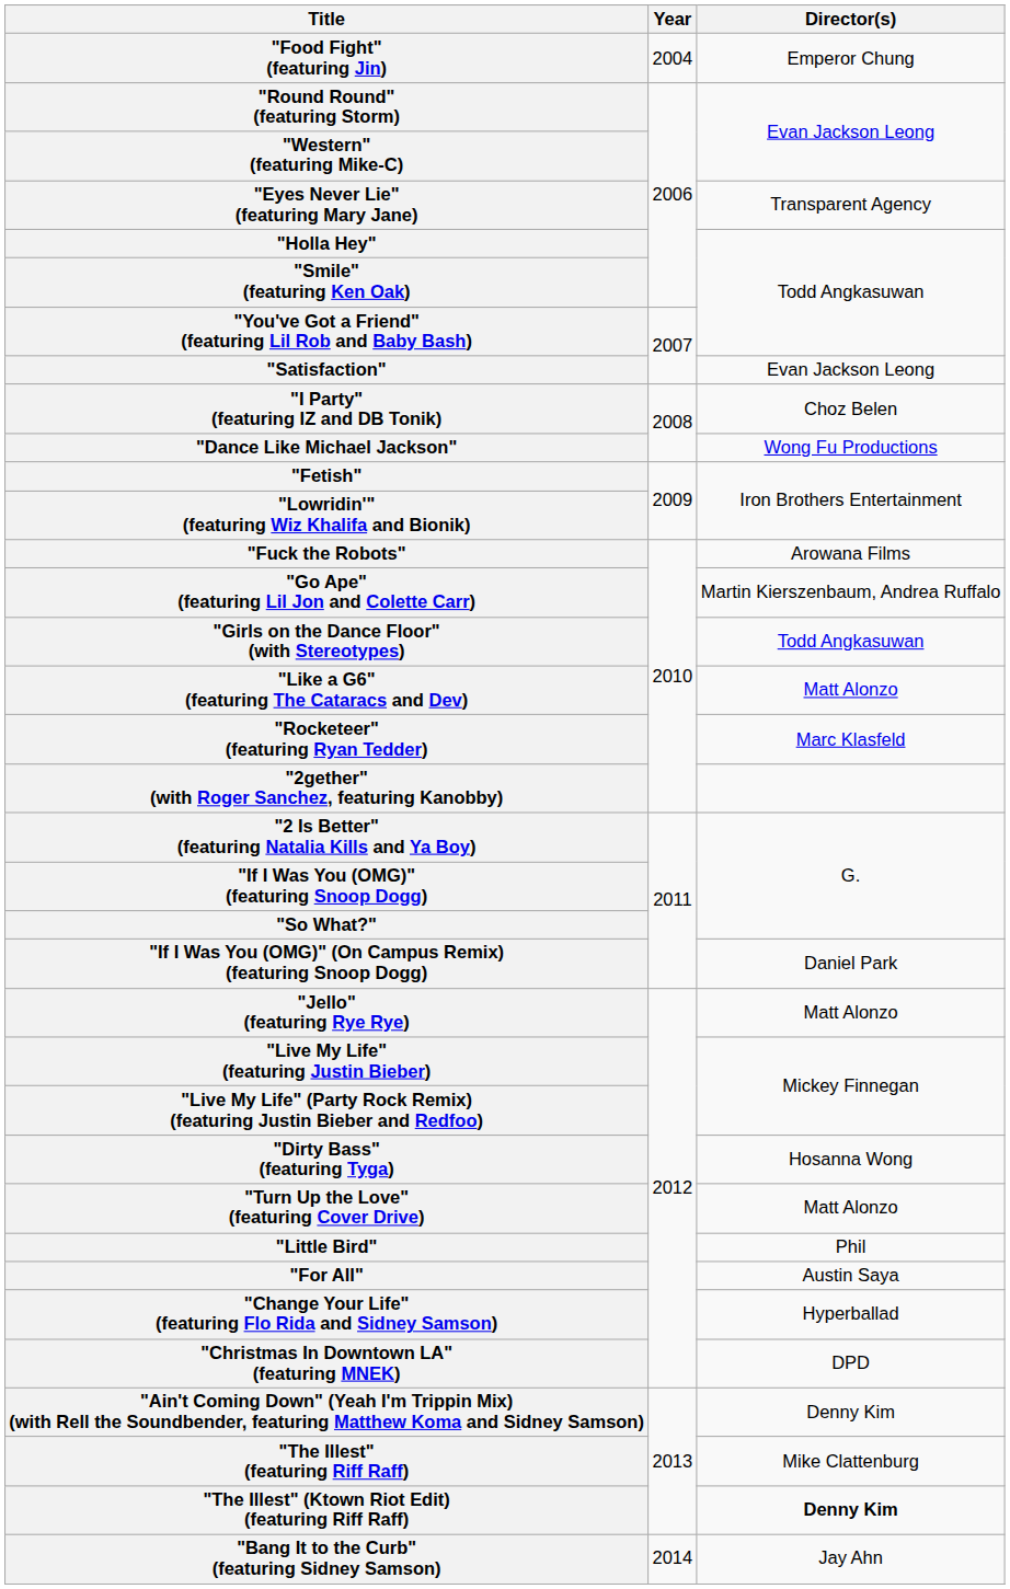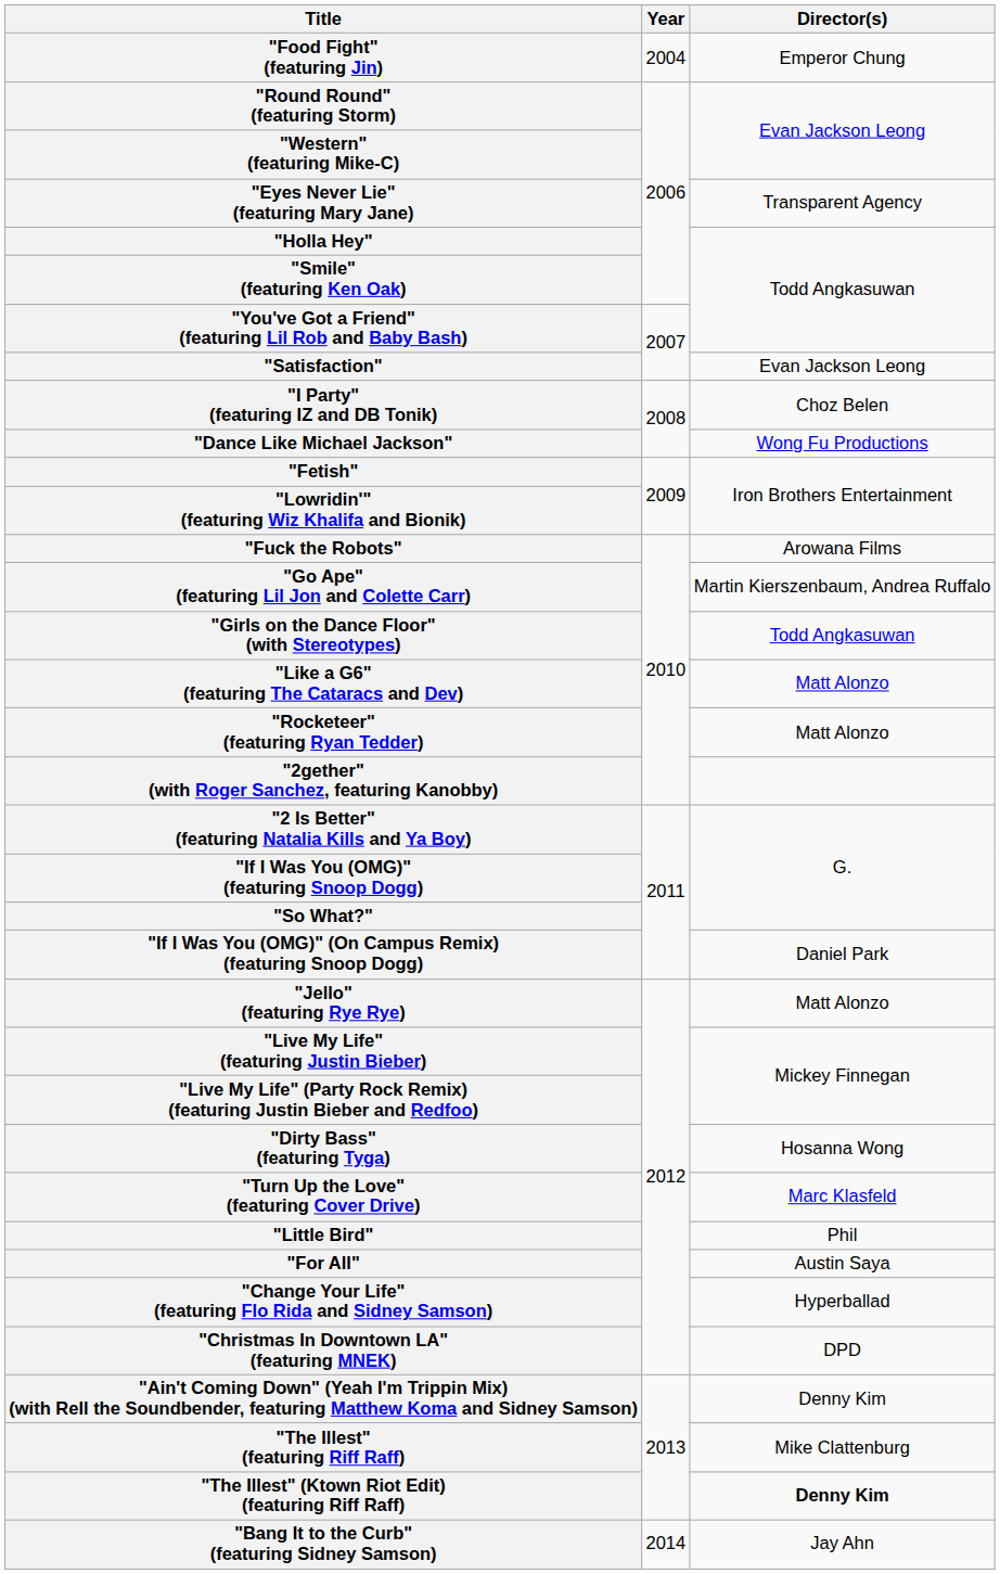 <table class="wikitable plainrowheaders" style="text-align:center;">
 <tr>
 <th scope="col">Title</th>
 <th scope="col">Year</th>
 <th scope="col">Director(s)</th>
 </tr>
 <tr>
 <th scope="row">"Food Fight"<br><span>(featuring <a href='#'>Jin</a>)</span></th>
 <td rowspan="1">2004</td>
 <td>Emperor Chung</td>
 </tr>
 <tr>
 <th scope="row">"Round Round"<br><span>(featuring Storm)</span></th>
 <td rowspan="5">2006</td>
 <td rowspan="2"><a href='#'>Evan Jackson Leong</a></td>
 </tr>
 <tr>
 <th scope="row">"Western"<br><span>(featuring Mike-C)</span></th>
 </tr>
 <tr>
 <th scope="row">"Eyes Never Lie"<br><span>(featuring Mary Jane)</span></th>
 <td>Transparent Agency</td>
 </tr>
 <tr>
 <th scope="row">"Holla Hey"</th>
 <td rowspan="3">Todd Angkasuwan</td>
 </tr>
 <tr>
 <th scope="row">"Smile"<br><span>(featuring <a href='#'>Ken Oak</a>)</span></th>
 </tr>
 <tr>
 <th scope="row">"You've Got a Friend"<br><span>(featuring <a href='#'>Lil Rob</a> and <a href='#'>Baby Bash</a>)</span></th>
 <td rowspan="2">2007</td>
 </tr>
 <tr>
 <th scope="row">"Satisfaction"</th>
 <td>Evan Jackson Leong</td>
 </tr>
 <tr>
 <th scope="row">"I Party"<br><span>(featuring IZ and DB Tonik)</span></th>
 <td rowspan="2">2008</td>
 <td>Choz Belen</td>
 </tr>
 <tr>
 <th scope="row">"Dance Like Michael Jackson"</th>
 <td><a href='#'>Wong Fu Productions</a></td>
 </tr>
 <tr>
 <th scope="row">"Fetish"</th>
 <td rowspan="2">2009</td>
 <td rowspan="2">Iron Brothers Entertainment</td>
 </tr>
 <tr>
 <th scope="row">"Lowridin'"<br><span>(featuring <a href='#'>Wiz Khalifa</a> and Bionik)</span></th>
 </tr>
 <tr>
 <th scope="row">"Fuck the Robots"</th>
 <td rowspan="6">2010</td>
 <td>Arowana Films</td>
 </tr>
 <tr>
 <th scope="row">"Go Ape"<br><span>(featuring <a href='#'>Lil Jon</a> and <a href='#'>Colette Carr</a>)</span></th>
 <td>Martin Kierszenbaum, Andrea Ruffalo</td>
 </tr>
 <tr>
 <th scope="row">"Girls on the Dance Floor"<br><span>(with <a href='#'>Stereotypes</a>)</span></th>
 <td><a href='#'>Todd Angkasuwan</a></td>
 </tr>
 <tr>
 <th scope="row">"Like a G6"<br><span>(featuring <a href='#'>The Cataracs</a> and <a href='#'>Dev</a>)</span></th>
 <td><a href='#'>Matt Alonzo</a></td>
 </tr>
 <tr>
 <th scope="row">"Rocketeer"<br><span>(featuring <a href='#'>Ryan Tedder</a>)</span></th>
-<td><a href='#'>Marc Klasfeld</a></td>
+<td>Matt Alonzo</td>
 </tr>
 <tr>
 <th scope="row">"2gether"<br><span>(with <a href='#'>Roger Sanchez</a>, featuring Kanobby)</span></th>
 <td></td>
 </tr>
 <tr>
 <th scope="row">"2 Is Better"<br><span>(featuring <a href='#'>Natalia Kills</a> and <a href='#'>Ya Boy</a>)</span></th>
 <td rowspan="4">2011</td>
 <td rowspan="3">G.</td>
 </tr>
 <tr>
 <th scope="row">"If I Was You (OMG)"<br><span>(featuring <a href='#'>Snoop Dogg</a>)</span></th>
 </tr>
 <tr>
 <th scope="row">"So What?"</th>
 </tr>
 <tr>
 <th scope="row">"If I Was You (OMG)" (On Campus Remix)<br><span>(featuring Snoop Dogg)</span></th>
 <td>Daniel Park</td>
 </tr>
 <tr>
 <th scope="row">"Jello"<br><span>(featuring <a href='#'>Rye Rye</a>)</span></th>
 <td rowspan="9">2012</td>
 <td>Matt Alonzo</td>
 </tr>
 <tr>
 <th scope="row">"Live My Life"<br><span>(featuring <a href='#'>Justin Bieber</a>)</span></th>
 <td rowspan="2">Mickey Finnegan</td>
 </tr>
 <tr>
 <th scope="row">"Live My Life" (Party Rock Remix)<br><span>(featuring Justin Bieber and <a href='#'>Redfoo</a>)</span></th>
 </tr>
 <tr>
 <th scope="row">"Dirty Bass"<br><span>(featuring <a href='#'>Tyga</a>)</span></th>
 <td>Hosanna Wong</td>
 </tr>
 <tr>
 <th scope="row">"Turn Up the Love"<br><span>(featuring <a href='#'>Cover Drive</a>)</span></th>
-<td>Matt Alonzo</td>
+<td><a href='#'>Marc Klasfeld</a></td>
 </tr>
 <tr>
 <th scope="row">"Little Bird"</th>
 <td>Phil</td>
 </tr>
 <tr>
 <th scope="row">"For All"</th>
 <td>Austin Saya</td>
 </tr>
 <tr>
 <th scope="row">"Change Your Life"<br><span>(featuring <a href='#'>Flo Rida</a> and <a href='#'>Sidney Samson</a>)</span></th>
 <td>Hyperballad</td>
 </tr>
 <tr>
 <th scope="row">"Christmas In Downtown LA"<br><span>(featuring <a href='#'>MNEK</a>)</span></th>
 <td>DPD</td>
 </tr>
 <tr>
 <th scope="row">"Ain't Coming Down"  (Yeah I'm Trippin Mix) <br><span>(with Rell the Soundbender, featuring <a href='#'>Matthew Koma</a> and Sidney Samson)</span></th>
 <td rowspan="3">2013</td>
 <td>Denny Kim</td>
 </tr>
 <tr>
 <th scope="row">"The Illest"<br><span>(featuring <a href='#'>Riff Raff</a>)</span></th>
 <td>Mike Clattenburg</td>
 </tr>
 <tr>
 <th scope="row">"The Illest" (Ktown Riot Edit) <br><span>(featuring Riff Raff)</span></th>
 <td><strong>Denny Kim</strong></td>
 </tr>
 <tr>
 <th scope="row">"Bang It to the Curb"<br><span>(featuring Sidney Samson)</span></th>
 <td rowspan="1">2014</td>
 <td>Jay Ahn</td>
 </tr>
 <tr>
 </tr>
 </table>
